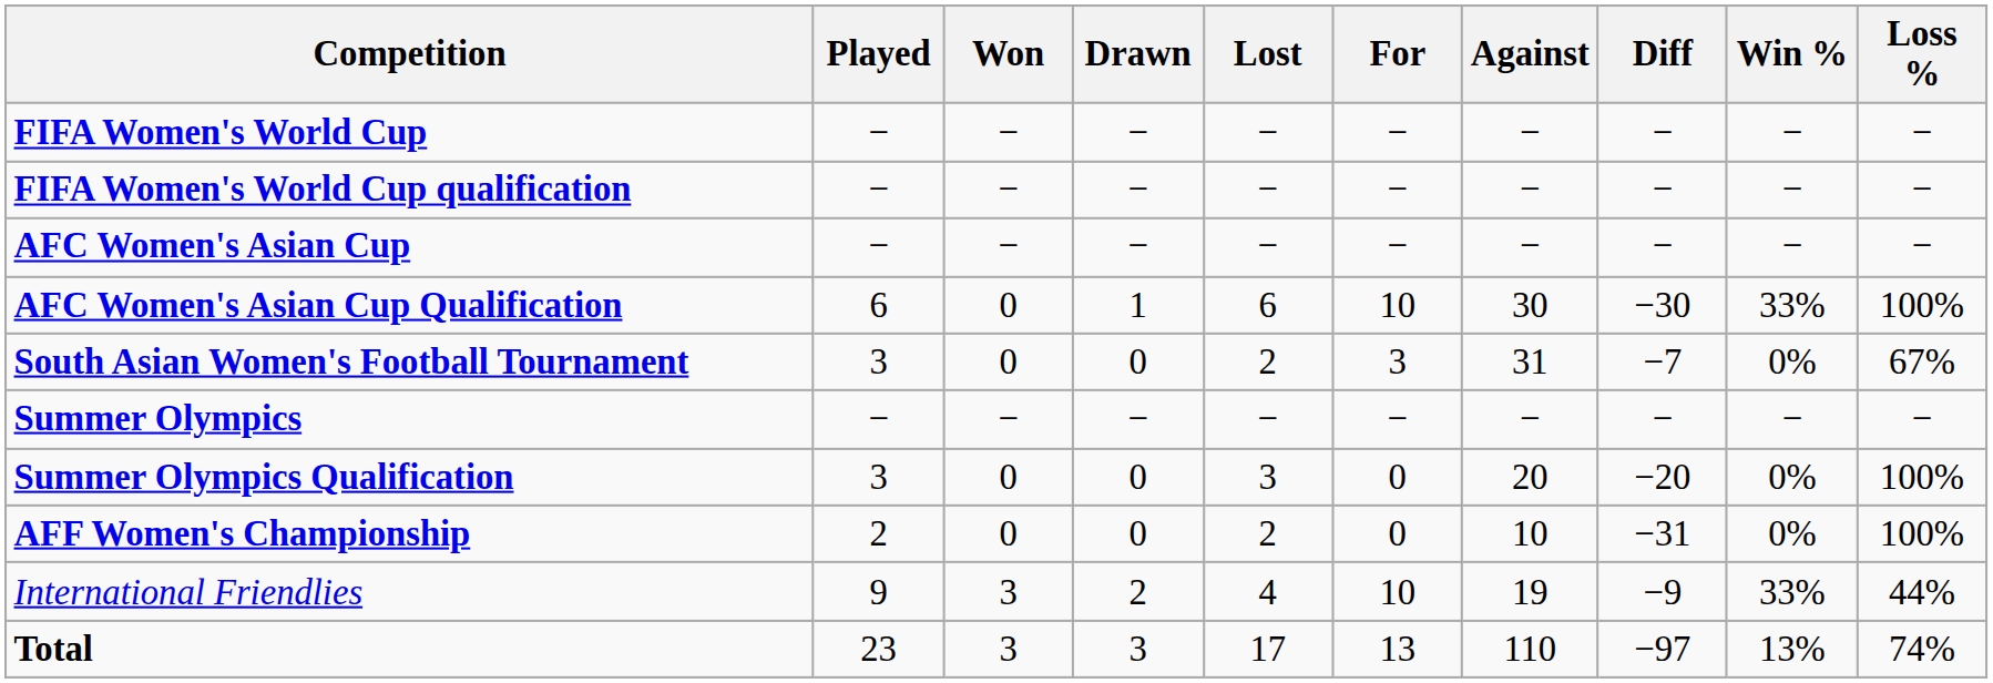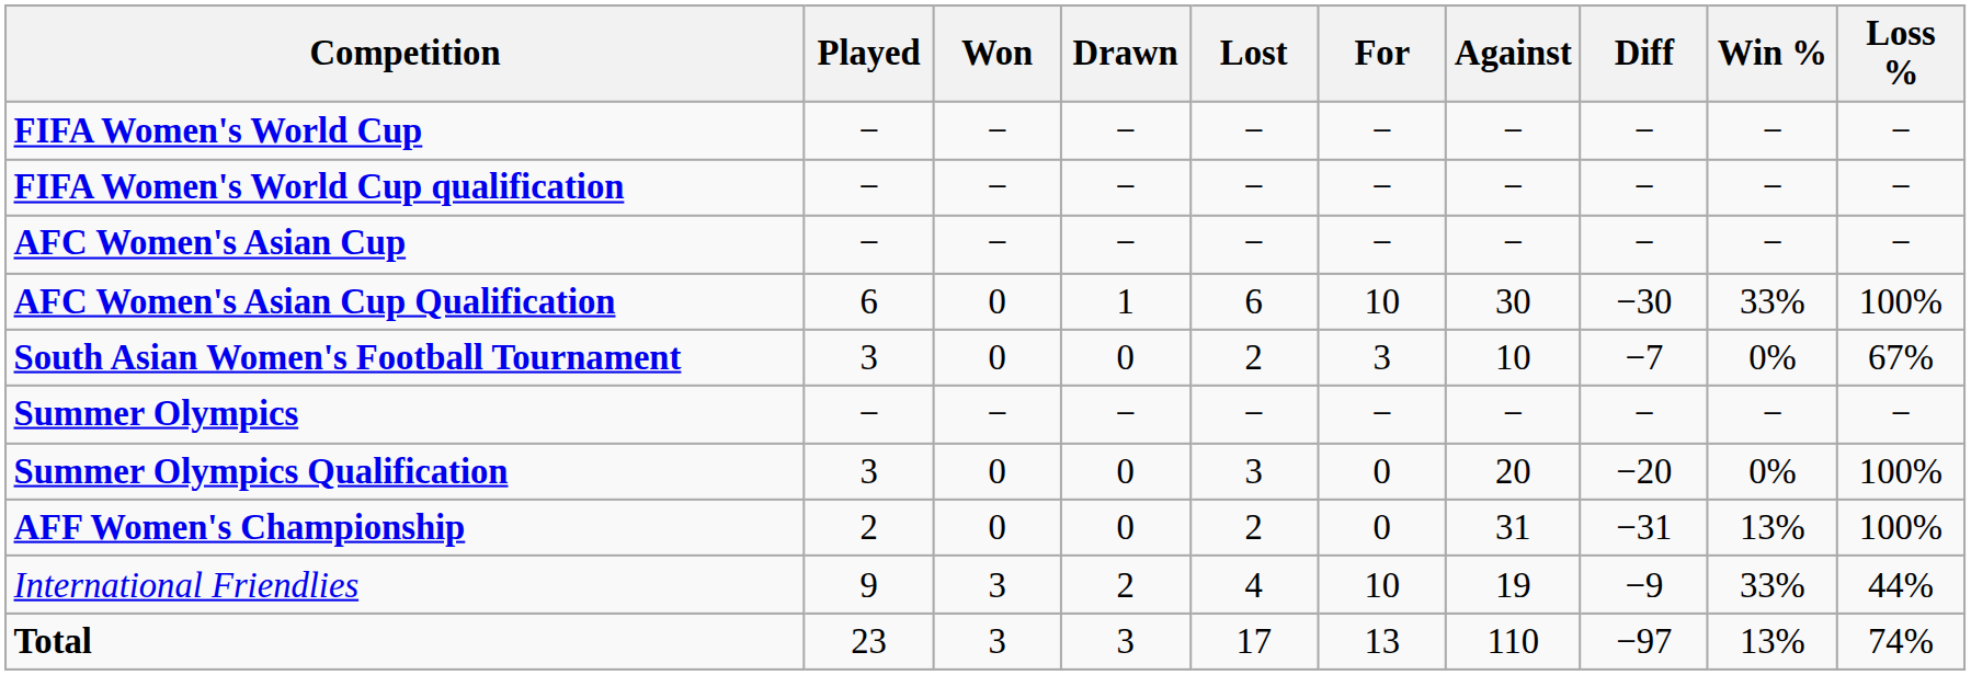 <table class="wikitable" border="1" style="text-align: center;">
 <tr>
 <th width = "350" align="left">Competition</th>
 <th width = "50">Played</th>
 <th width = "50">Won</th>
 <th width = "50">Drawn</th>
 <th width = "50">Lost</th>
 <th width = "50">For</th>
 <th width = "50">Against</th>
 <th width = "50">Diff</th>
 <th width = "50">Win %</th>
 <th width = "50">Loss %</th>
 </tr>
 <tr>
 <td align="left"><strong><a href='#'>FIFA Women's World Cup</a></strong></td>
 <td>−</td>
 <td>−</td>
 <td>−</td>
 <td>−</td>
 <td>−</td>
 <td>−</td>
 <td>−</td>
 <td>−</td>
 <td>−</td>
 </tr>
 <tr>
 <td align="left"><strong><a href='#'>FIFA Women's World Cup qualification</a></strong></td>
 <td>−</td>
 <td>−</td>
 <td>−</td>
 <td>−</td>
 <td>−</td>
 <td>−</td>
 <td>−</td>
 <td>−</td>
 <td>−</td>
 </tr>
 <tr>
 <td align="left"><strong><a href='#'>AFC Women's Asian Cup</a></strong></td>
 <td>−</td>
 <td>−</td>
 <td>−</td>
 <td>−</td>
 <td>−</td>
 <td>−</td>
 <td>−</td>
 <td>−</td>
 <td>−</td>
 </tr>
 <tr>
 <td align="left"><strong><a href='#'>AFC Women's Asian Cup Qualification</a></strong></td>
 <td>6</td>
 <td>0</td>
 <td>1</td>
 <td>6</td>
 <td>10</td>
 <td>30</td>
 <td>−30</td>
 <td>33%</td>
 <td>100%</td>
 </tr>
 <tr>
 <td align="left"><strong><a href='#'>South Asian Women's Football Tournament</a></strong></td>
 <td>3</td>
 <td>0</td>
 <td>0</td>
 <td>2</td>
 <td>3</td>
-<td>31</td>
+<td>10</td>
 <td>−7</td>
 <td>0%</td>
 <td>67%</td>
 </tr>
 <tr>
 <td align="left"><strong><a href='#'>Summer Olympics</a></strong></td>
 <td>−</td>
 <td>−</td>
 <td>−</td>
 <td>−</td>
 <td>−</td>
 <td>−</td>
 <td>−</td>
 <td>−</td>
 <td>−</td>
 </tr>
 <tr>
 <td align="left"><strong><a href='#'>Summer Olympics Qualification</a></strong></td>
 <td>3</td>
 <td>0</td>
 <td>0</td>
 <td>3</td>
 <td>0</td>
 <td>20</td>
 <td>−20</td>
 <td>0%</td>
 <td>100%</td>
 </tr>
 <tr>
 <td align="left"><strong><a href='#'>AFF Women's Championship</a></strong></td>
 <td>2</td>
 <td>0</td>
 <td>0</td>
 <td>2</td>
 <td>0</td>
-<td>10</td>
+<td>31</td>
 <td>−31</td>
-<td>0%</td>
+<td>13%</td>
 <td>100%</td>
 </tr>
 <tr>
 <td align="left"><em><a href='#'>International Friendlies</a></em></td>
 <td>9</td>
 <td>3</td>
 <td>2</td>
 <td>4</td>
 <td>10</td>
 <td>19</td>
 <td>−9</td>
 <td>33%</td>
 <td>44%</td>
 </tr>
 <tr>
 <td align="left"><strong>Total</strong></td>
 <td>23</td>
 <td>3</td>
 <td>3</td>
 <td>17</td>
 <td>13</td>
 <td>110</td>
 <td>−97</td>
 <td>13%</td>
 <td>74%</td>
 </tr>
 </table>
